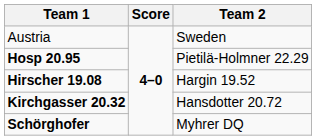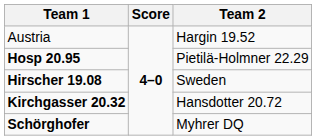 <table class="wikitable">
 <tr>
 <th>Team 1</th>
 <th>Score</th>
 <th>Team 2</th>
 </tr>
 <tr>
 <td> Austria</td>
 <td rowspan=5 align="center"><strong>4–0</strong></td>
-<td> Sweden</td>
+<td>Hargin 19.52</td>
 </tr>
 <tr>
 <td><strong>Hosp 20.95</strong></td>
 <td>Pietilä-Holmner 22.29</td>
 </tr>
 <tr>
 <td><strong>Hirscher 19.08</strong></td>
-<td>Hargin 19.52</td>
+<td> Sweden</td>
 </tr>
 <tr>
 <td><strong>Kirchgasser 20.32</strong></td>
 <td>Hansdotter 20.72</td>
 </tr>
 <tr>
 <td><strong>Schörghofer</strong></td>
 <td>Myhrer DQ</td>
 </tr>
 </table>
